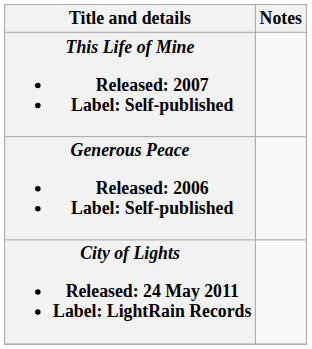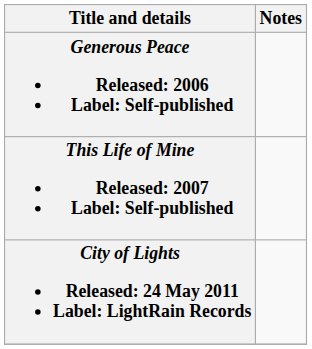 <table class="wikitable plainrowheaders" style="text-align:center;">
 <tr>
 <th scope="col">Title and details</th>
 <th scope="col">Notes</th>
 </tr>
 <tr>
-<th scope="row"><em>This Life of Mine</em><br><ul><li>Released: 2007</li><li>Label: Self-published</li></ul></th>
+<th scope="row"><em>Generous Peace</em><br><ul><li>Released: 2006</li><li>Label: Self-published</li></ul></th>
 <td><br></td>
 </tr>
 <tr>
-<th scope="row"><em>Generous Peace</em><br><ul><li>Released: 2006</li><li>Label: Self-published</li></ul></th>
+<th scope="row"><em>This Life of Mine</em><br><ul><li>Released: 2007</li><li>Label: Self-published</li></ul></th>
 <td><br></td>
 </tr>
 <tr>
 <th scope="row"><em>City of Lights</em><br><ul><li>Released: 24 May 2011</li><li>Label: LightRain Records</li></ul></th>
 <td><br></td>
 </tr>
 <tr>
 </tr>
 </table>
